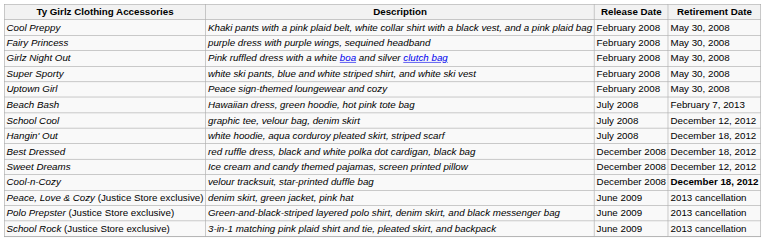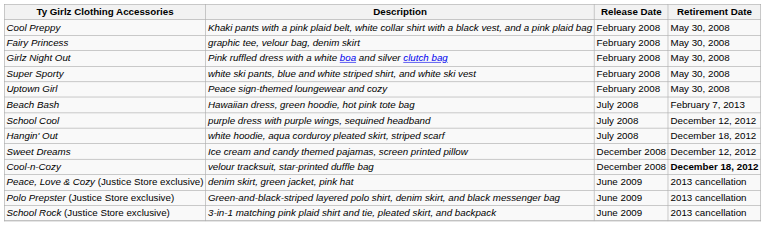 <table class="wikitable">
 <tr>
 <th>Ty Girlz Clothing Accessories</th>
 <th>Description</th>
 <th>Release Date</th>
 <th>Retirement Date</th>
 </tr>
 <tr>
 <td><em>Cool Preppy</em></td>
 <td><em>Khaki pants with a pink plaid belt, white collar shirt with a black vest, and a pink plaid bag</em></td>
 <td>February 2008</td>
 <td>May 30, 2008</td>
 </tr>
 <tr>
 <td><em>Fairy Princess</em></td>
-<td><em>purple dress with purple wings, sequined headband</em></td>
+<td><em>graphic tee, velour bag, denim skirt</em></td>
 <td>February 2008</td>
 <td>May 30, 2008</td>
 </tr>
 <tr>
 <td><em>Girlz Night Out</em></td>
 <td><em>Pink ruffled dress with a white <a href='#'>boa</a> and silver <a href='#'>clutch bag</a></em></td>
 <td>February 2008</td>
 <td>May 30, 2008</td>
 </tr>
 <tr>
 <td><em>Super Sporty</em></td>
 <td><em>white ski pants, blue and white striped shirt, and white ski vest</em></td>
 <td>February 2008</td>
 <td>May 30, 2008</td>
 </tr>
 <tr>
 <td><em>Uptown Girl</em></td>
 <td><em>Peace sign-themed loungewear and cozy</em></td>
 <td>February 2008</td>
 <td>May 30, 2008</td>
 </tr>
 <tr>
 <td><em>Beach Bash</em></td>
 <td><em>Hawaiian dress, green hoodie, hot pink tote bag</em></td>
 <td>July 2008</td>
 <td>February 7, 2013</td>
 </tr>
 <tr>
 <td><em>School Cool</em></td>
-<td><em>graphic tee, velour bag, denim skirt</em></td>
+<td><em>purple dress with purple wings, sequined headband</em></td>
 <td>July 2008</td>
 <td>December 12, 2012</td>
 </tr>
 <tr>
 <td><em>Hangin' Out</em></td>
 <td><em>white hoodie, aqua corduroy pleated skirt, striped scarf</em></td>
 <td>July 2008</td>
-<td>December 18, 2012</td>
-</tr>
-<tr>
-<td><em>Best Dressed</em></td>
-<td><em>red ruffle dress, black and white polka dot cardigan, black bag</em></td>
-<td>December 2008</td>
 <td>December 18, 2012</td>
 </tr>
 <tr>
 <td><em>Sweet Dreams</em></td>
 <td><em>Ice cream and candy themed pajamas, screen printed pillow</em></td>
 <td>December 2008</td>
 <td>December 12, 2012</td>
 </tr>
 <tr>
 <td><em>Cool-n-Cozy</em></td>
 <td><em>velour tracksuit, star-printed duffle bag</em></td>
 <td>December 2008</td>
 <td><strong>December 18, 2012</strong></td>
 </tr>
 <tr>
 <td><em>Peace, Love & Cozy</em> (Justice Store exclusive)</td>
 <td><em>denim skirt, green jacket, pink hat</em></td>
 <td>June 2009</td>
 <td>2013 cancellation</td>
 </tr>
 <tr>
 <td><em>Polo Prepster</em> (Justice Store exclusive)</td>
 <td><em>Green-and-black-striped layered polo shirt, denim skirt, and black messenger bag</em></td>
 <td>June 2009</td>
 <td>2013 cancellation</td>
 </tr>
 <tr>
 <td><em>School Rock</em> (Justice Store exclusive)</td>
 <td><em>3-in-1 matching pink plaid shirt and tie, pleated skirt, and backpack</em></td>
 <td>June 2009</td>
 <td>2013 cancellation</td>
 </tr>
 <tr>
 </tr>
 </table>
